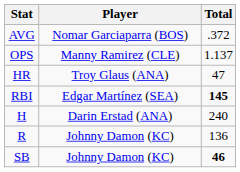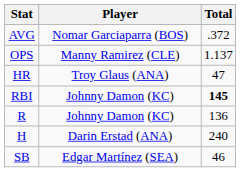 <table class="wikitable" style="text-align:center;">
 <tr>
 <th style="width:15%">Stat</th>
 <th>Player</th>
 <th style="width:15%">Total</th>
 </tr>
 <tr>
 <td><a href='#'>AVG</a></td>
 <td><a href='#'>Nomar Garciaparra</a> (<a href='#'>BOS</a>)</td>
 <td>.372</td>
 </tr>
 <tr>
 <td><a href='#'>OPS</a></td>
 <td><a href='#'>Manny Ramirez</a> (<a href='#'>CLE</a>)</td>
 <td>1.137</td>
 </tr>
 <tr>
 <td><a href='#'>HR</a></td>
 <td><a href='#'>Troy Glaus</a> (<a href='#'>ANA</a>)</td>
 <td>47</td>
 </tr>
 <tr>
 <td><a href='#'>RBI</a></td>
-<td><a href='#'>Edgar Martínez</a> (<a href='#'>SEA</a>)</td>
+<td><a href='#'>Johnny Damon</a> (<a href='#'>KC</a>)</td>
 <td><strong>145</strong></td>
+</tr>
+<tr>
+<td><a href='#'>R</a></td>
+<td><a href='#'>Johnny Damon</a> (<a href='#'>KC</a>)</td>
+<td>136</td>
 </tr>
 <tr>
 <td><a href='#'>H</a></td>
 <td><a href='#'>Darin Erstad</a> (<a href='#'>ANA</a>)</td>
 <td>240</td>
 </tr>
 <tr>
-<td><a href='#'>R</a></td>
-<td><a href='#'>Johnny Damon</a> (<a href='#'>KC</a>)</td>
-<td>136</td>
-</tr>
-<tr>
 <td><a href='#'>SB</a></td>
-<td><a href='#'>Johnny Damon</a> (<a href='#'>KC</a>)</td>
-<td><strong>46</strong></td>
+<td><a href='#'>Edgar Martínez</a> (<a href='#'>SEA</a>)</td>
+<td>46</td>
 </tr>
 </table>
